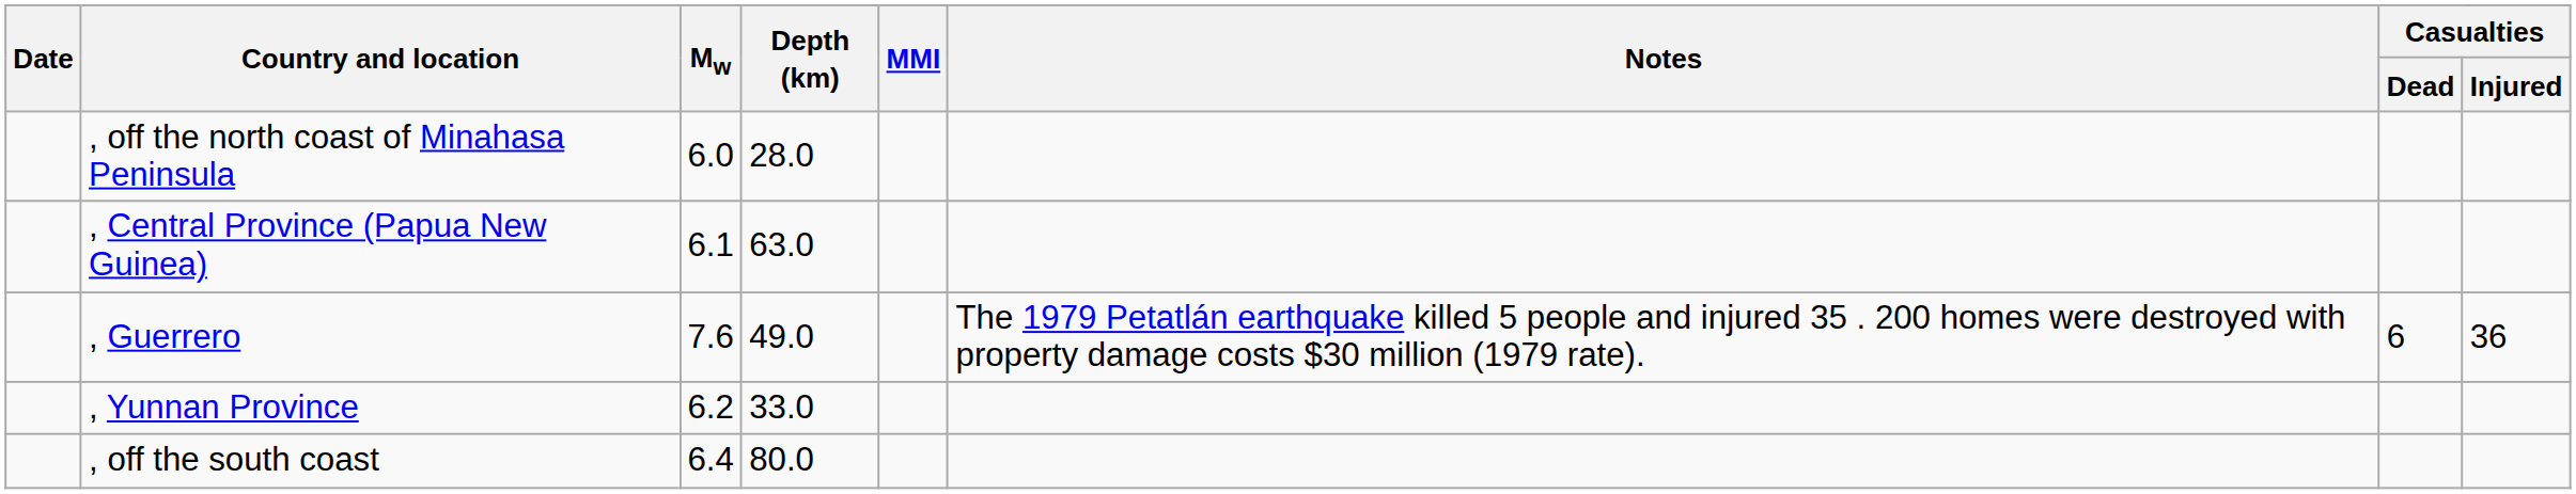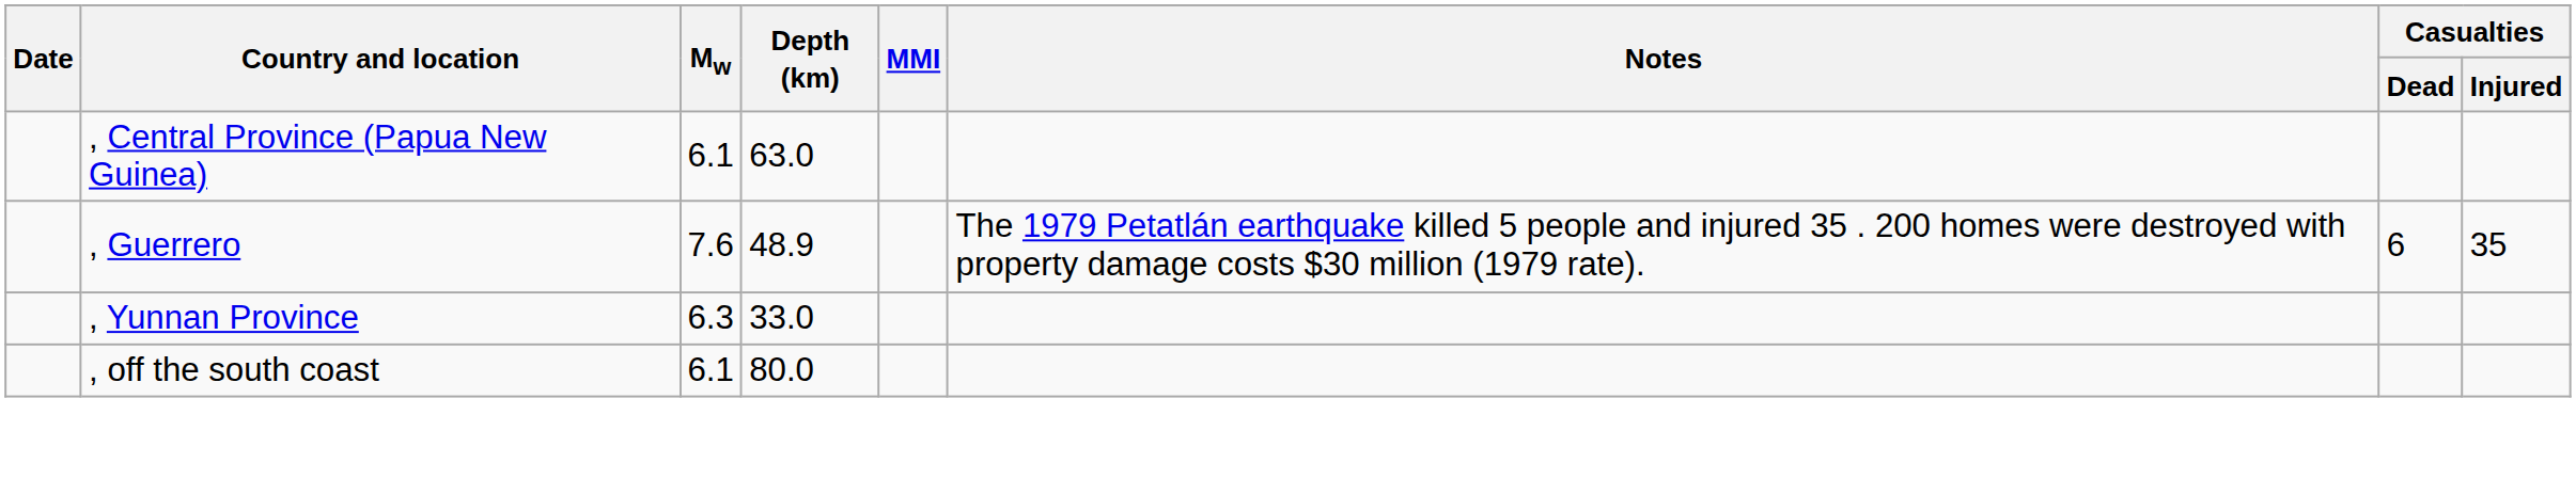 <table class="wikitable sortable" style="border:1px black; margin-left:1em;">
 <tr>
 <th rowspan="2"><small>Date</small></th>
 <th rowspan="2" style="width: 280px"><small>Country and location</small></th>
 <th rowspan="2"><small>M<sub>w</sub></small></th>
 <th rowspan="2"><small>Depth (km)</small></th>
 <th rowspan="2"><small><a href='#'>MMI</a></small></th>
 <th rowspan="2" class="unsortable"><small>Notes</small></th>
 <th colspan="2"><small>Casualties</small></th>
 </tr>
 <tr>
 <th><small>Dead</small></th>
 <th><small>Injured</small></th>
 </tr>
 <tr>
 <td></td>
-<td>, off the north coast of <a href='#'>Minahasa Peninsula</a></td>
-<td>6.0</td>
-<td>28.0</td>
-<td></td>
-<td></td>
-<td></td>
-<td></td>
-</tr>
-<tr>
-<td></td>
 <td>, <a href='#'>Central Province (Papua New Guinea)</a></td>
 <td>6.1</td>
 <td>63.0</td>
 <td></td>
 <td></td>
 <td></td>
 <td></td>
 </tr>
 <tr>
 <td></td>
 <td>, <a href='#'>Guerrero</a></td>
 <td>7.6</td>
-<td>49.0</td>
+<td>48.9</td>
 <td></td>
 <td>The <a href='#'>1979 Petatlán earthquake</a> killed 5 people and injured 35 . 200 homes were destroyed with property damage costs $30 million (1979 rate).</td>
 <td>6</td>
-<td>36</td>
+<td>35</td>
 </tr>
 <tr>
 <td></td>
 <td>, <a href='#'>Yunnan Province</a></td>
-<td>6.2</td>
+<td>6.3</td>
 <td>33.0</td>
 <td></td>
 <td></td>
 <td></td>
 <td></td>
 </tr>
 <tr>
 <td></td>
 <td>, off the south coast</td>
-<td>6.4</td>
+<td>6.1</td>
 <td>80.0</td>
 <td></td>
 <td></td>
 <td></td>
 <td></td>
 </tr>
 </table>
